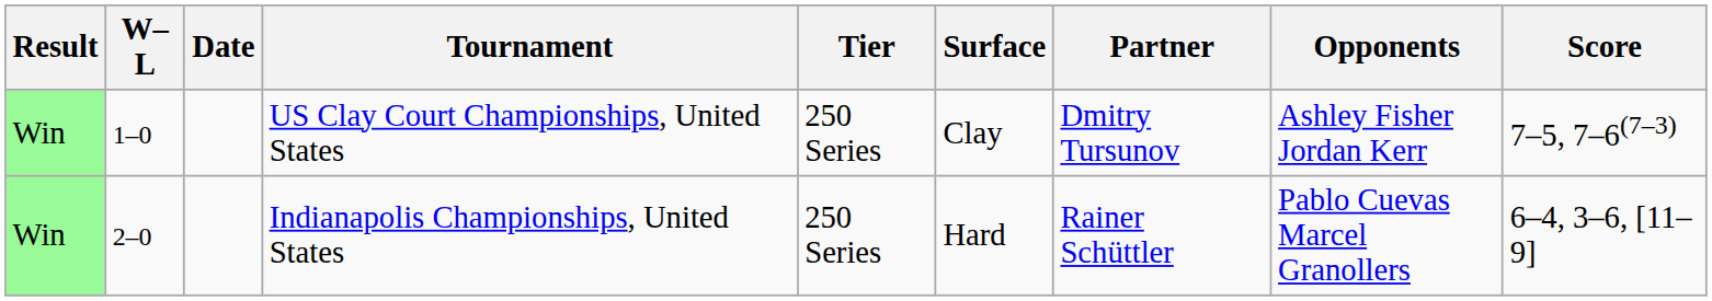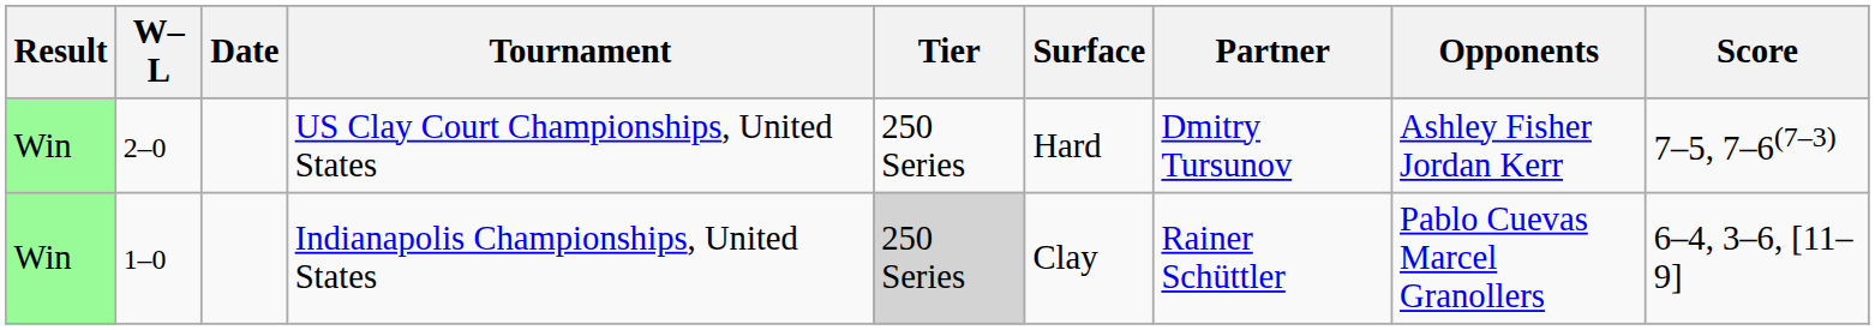 <table class="sortable wikitable nowrap">
 <tr>
 <th>Result</th>
 <th class="unsortable">W–L</th>
 <th>Date</th>
 <th>Tournament</th>
 <th>Tier</th>
 <th>Surface</th>
 <th>Partner</th>
 <th>Opponents</th>
 <th class="unsortable">Score</th>
 </tr>
 <tr>
 <td bgcolor=98fb98>Win</td>
-<td><small>1–0</small></td>
+<td><small>2–0</small></td>
 <td><a href='#'></a></td>
 <td><a href='#'>US Clay Court Championships</a>, United States</td>
 <td>250 Series</td>
-<td>Clay</td>
+<td>Hard</td>
 <td> <a href='#'>Dmitry Tursunov</a></td>
 <td> <a href='#'>Ashley Fisher</a><br> <a href='#'>Jordan Kerr</a></td>
 <td>7–5, 7–6<sup>(7–3)</sup></td>
 </tr>
 <tr>
 <td bgcolor=98fb98>Win</td>
-<td><small>2–0</small></td>
+<td><small>1–0</small></td>
 <td><a href='#'></a></td>
 <td><a href='#'>Indianapolis Championships</a>, United States</td>
-<td>250 Series</td>
-<td>Hard</td>
+<td style="background: lightgrey;">250 Series</td>
+<td>Clay</td>
 <td> <a href='#'>Rainer Schüttler</a></td>
 <td> <a href='#'>Pablo Cuevas</a><br> <a href='#'>Marcel Granollers</a></td>
 <td>6–4, 3–6, [11–9]</td>
 </tr>
 </table>
